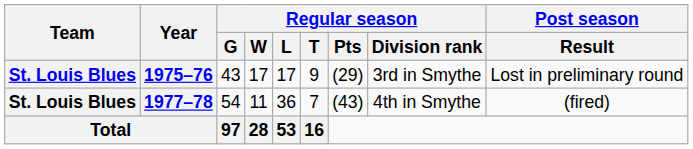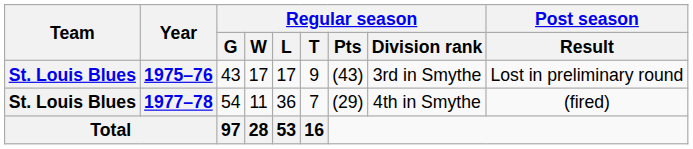 <table class="wikitable" style="font-size: 95%; text-align:center;">
 <tr>
 <th rowspan="2">Team</th>
 <th rowspan="2">Year</th>
 <th colspan="6"><a href='#'>Regular season</a></th>
 <th colspan="1"><a href='#'>Post season</a></th>
 </tr>
 <tr>
 <th>G</th>
 <th>W</th>
 <th>L</th>
 <th>T</th>
 <th>Pts</th>
 <th>Division rank</th>
 <th>Result</th>
 </tr>
 <tr>
 <th><a href='#'>St. Louis Blues</a></th>
 <th><a href='#'>1975–76</a></th>
 <td>43</td>
 <td>17</td>
 <td>17</td>
 <td>9</td>
-<td>(29)</td>
+<td>(43)</td>
 <td>3rd in Smythe</td>
 <td>Lost in preliminary round</td>
 </tr>
 <tr>
 <th>St. Louis Blues</th>
 <th><a href='#'>1977–78</a></th>
 <td>54</td>
 <td>11</td>
 <td>36</td>
 <td>7</td>
-<td>(43)</td>
+<td>(29)</td>
 <td>4th in Smythe</td>
 <td>(fired)</td>
 </tr>
 <tr>
 <th colspan="2">Total</th>
 <th>97</th>
 <th>28</th>
 <th>53</th>
 <th>16</th>
 </tr>
 </table>
